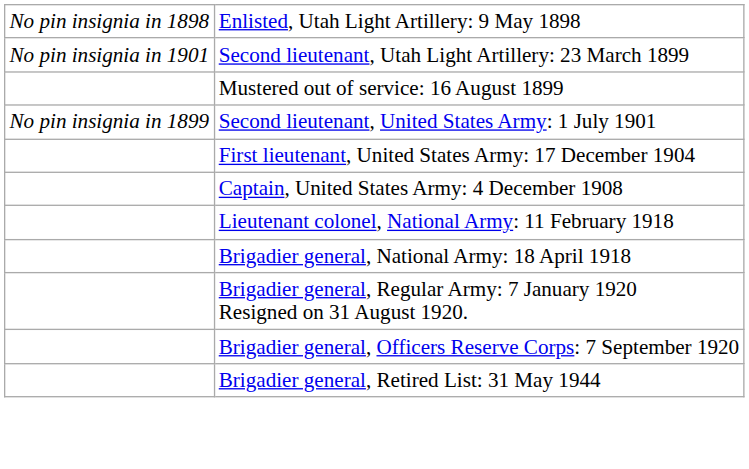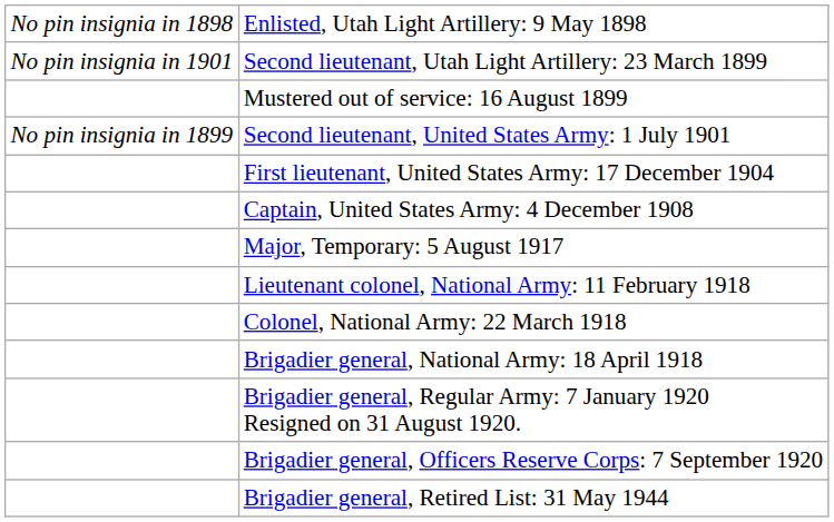 <table class="wikitable" style="background:white">
 <tr>
 <td align="center"><em>No pin insignia in 1898</em></td>
 <td><a href='#'>Enlisted</a>, Utah Light Artillery: 9 May 1898</td>
 </tr>
 <tr>
 <td align="center"><em>No pin insignia in 1901</em></td>
 <td><a href='#'>Second lieutenant</a>, Utah Light Artillery: 23 March 1899</td>
 </tr>
 <tr>
 <td align="center"></td>
 <td>Mustered out of service: 16 August 1899</td>
 </tr>
 <tr>
 <td align="center"><em>No pin insignia in 1899</em></td>
 <td><a href='#'>Second lieutenant</a>, <a href='#'>United States Army</a>: 1 July 1901</td>
 </tr>
 <tr>
 <td align="center"></td>
 <td><a href='#'>First lieutenant</a>, United States Army: 17 December 1904</td>
 </tr>
 <tr>
 <td align="center"></td>
 <td><a href='#'>Captain</a>, United States Army: 4 December 1908</td>
 </tr>
 <tr>
 <td align="center"></td>
+<td><a href='#'>Major</a>, Temporary: 5 August 1917</td>
+</tr>
+<tr>
+<td align="center"></td>
 <td><a href='#'>Lieutenant colonel</a>, <a href='#'>National Army</a>: 11 February 1918</td>
+</tr>
+<tr>
+<td align="center"></td>
+<td><a href='#'>Colonel</a>, National Army: 22 March 1918</td>
 </tr>
 <tr>
 <td align="center"></td>
 <td><a href='#'>Brigadier general</a>, National Army: 18 April 1918</td>
 </tr>
 <tr>
 <td align="center"></td>
 <td><a href='#'>Brigadier general</a>, Regular Army: 7 January 1920<br>Resigned on 31 August 1920.</td>
 </tr>
 <tr>
 <td align="center"></td>
 <td><a href='#'>Brigadier general</a>, <a href='#'>Officers Reserve Corps</a>: 7 September 1920</td>
 </tr>
 <tr>
 <td align="center"></td>
 <td><a href='#'>Brigadier general</a>, Retired List: 31 May 1944</td>
 </tr>
 </table>
